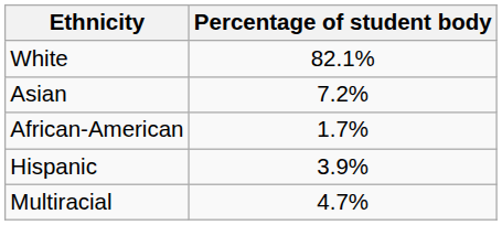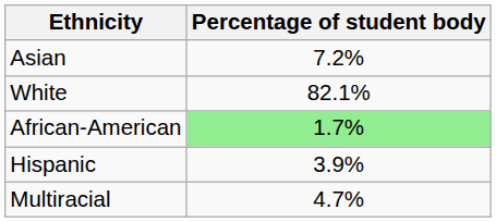 <table class="wikitable" border="1">
 <tr>
 <th>Ethnicity</th>
 <th>Percentage of student body</th>
 </tr>
 <tr>
+<td>Asian</td>
+<td style="text-align:center">7.2%</td>
+</tr>
+<tr>
 <td>White</td>
 <td style="text-align:center">82.1%</td>
 </tr>
 <tr>
-<td>Asian</td>
-<td style="text-align:center">7.2%</td>
-</tr>
-<tr>
 <td>African-American</td>
-<td style="text-align:center">1.7%</td>
+<td style="background: lightgreen; text-align:center">1.7%</td>
 </tr>
 <tr>
 <td>Hispanic</td>
 <td style="text-align:center">3.9%</td>
 </tr>
 <tr>
 <td>Multiracial</td>
 <td style="text-align:center">4.7%</td>
 </tr>
 </table>
